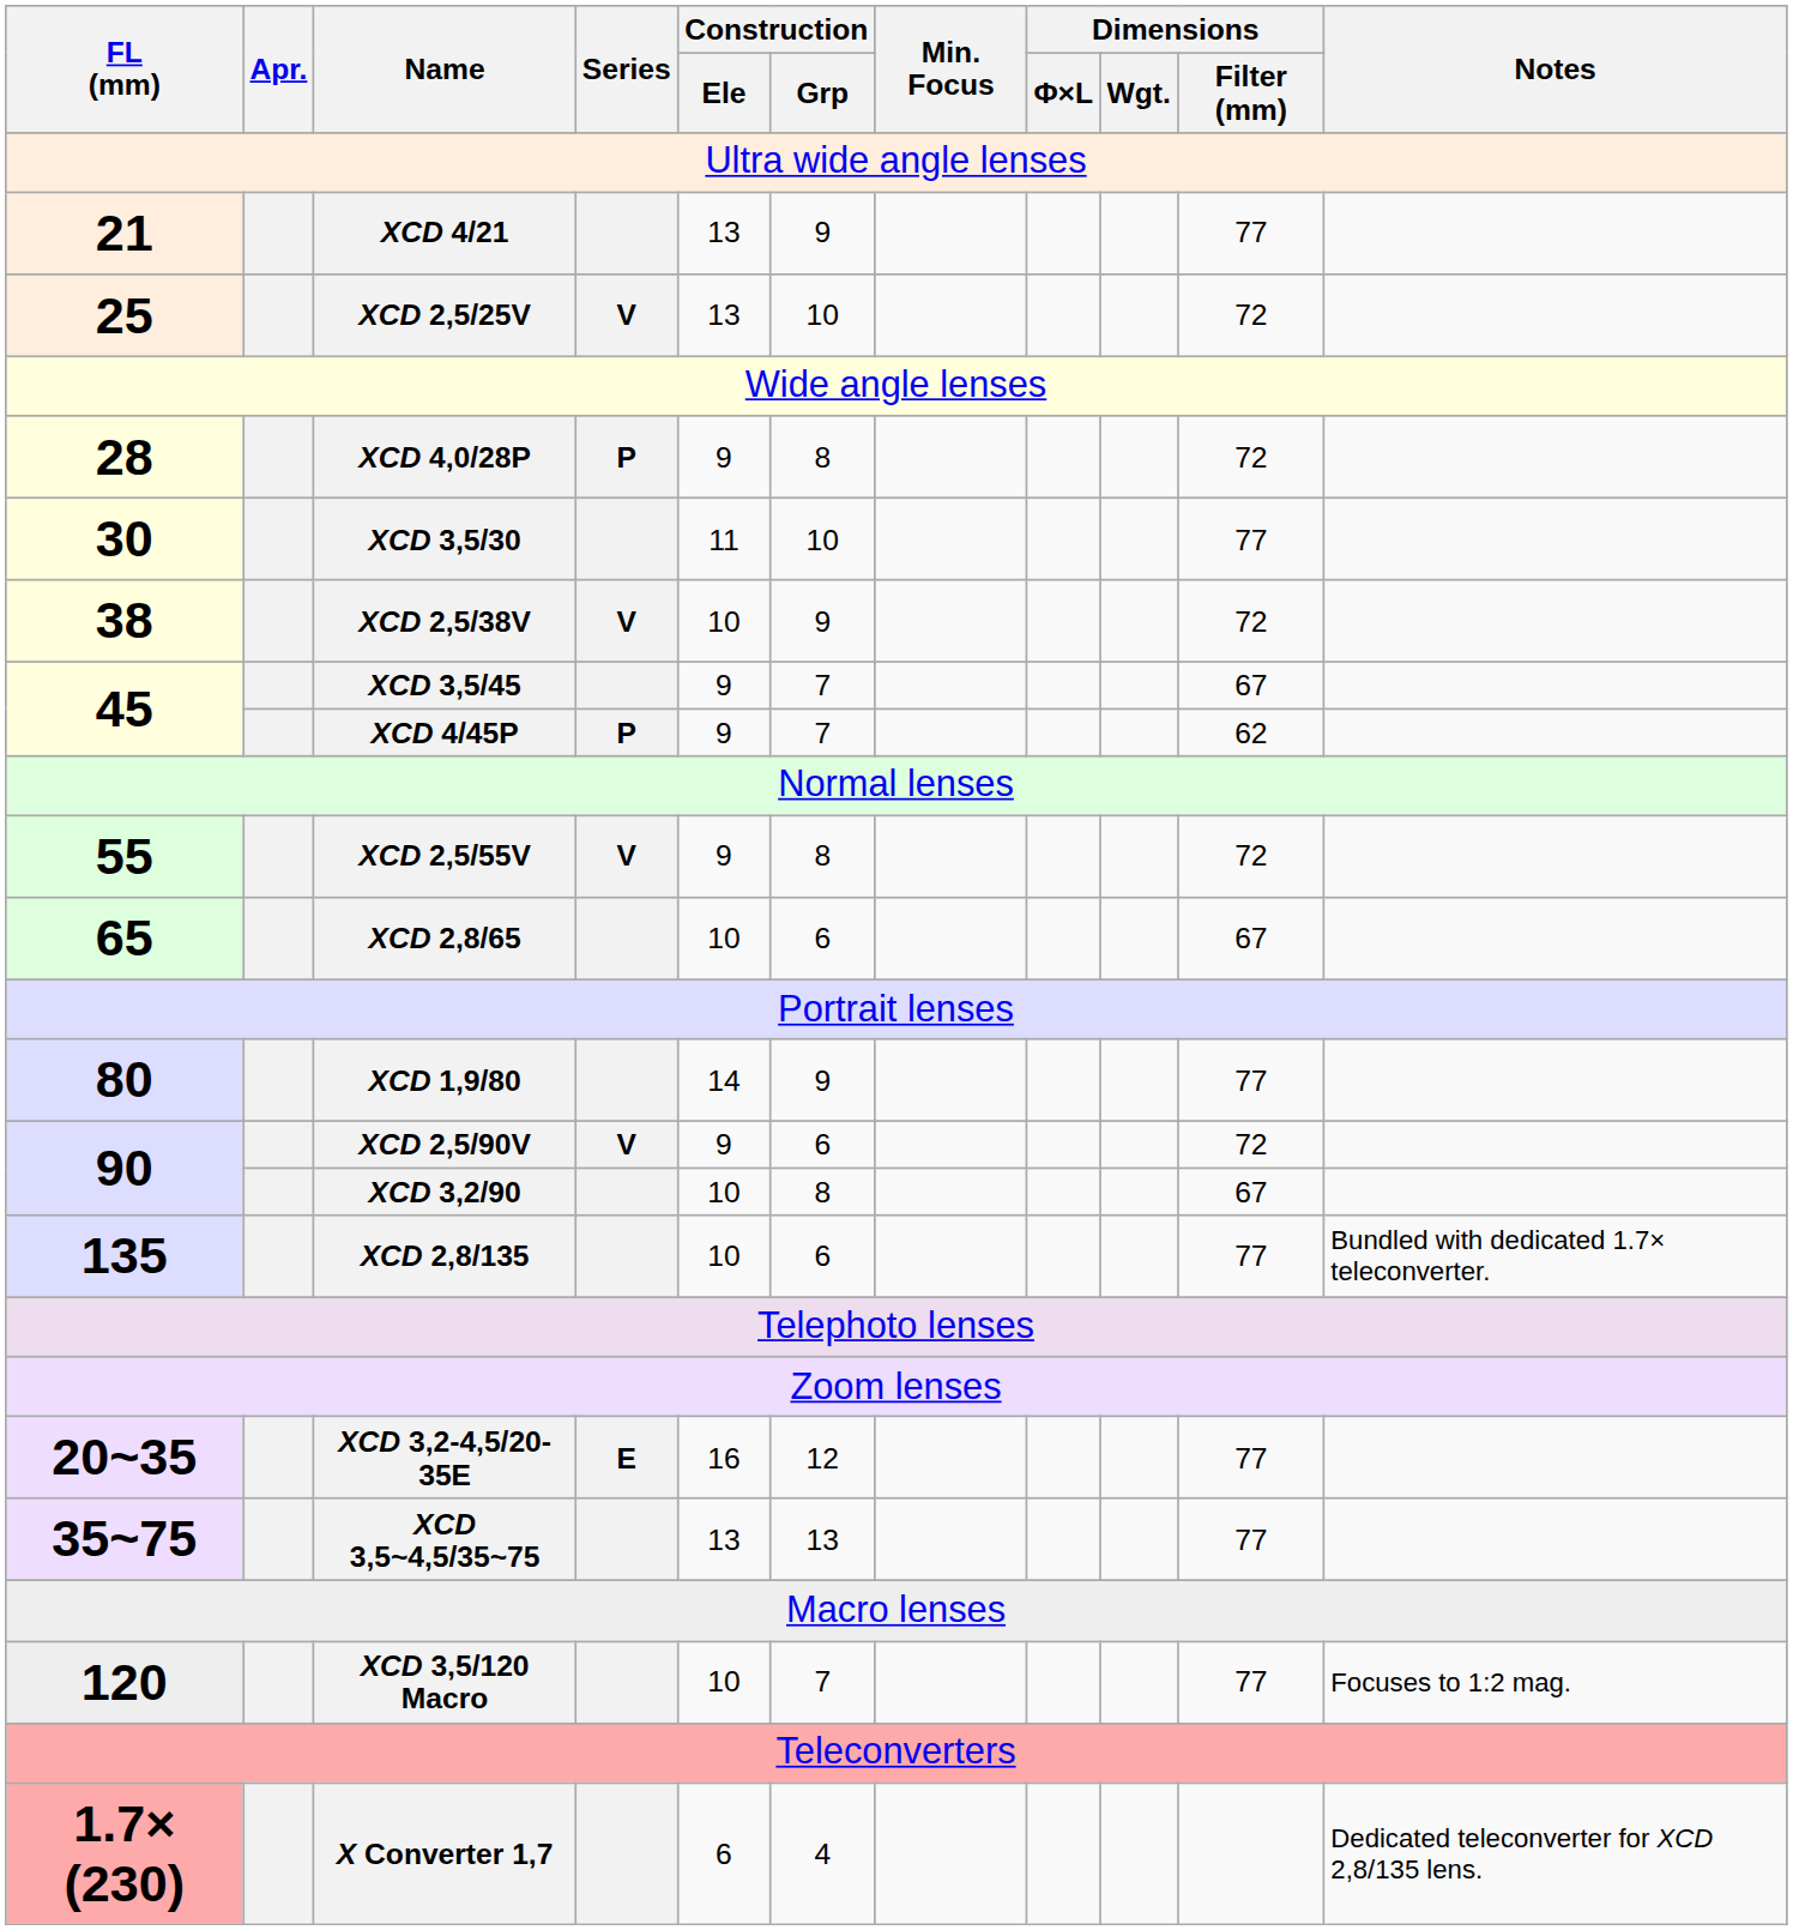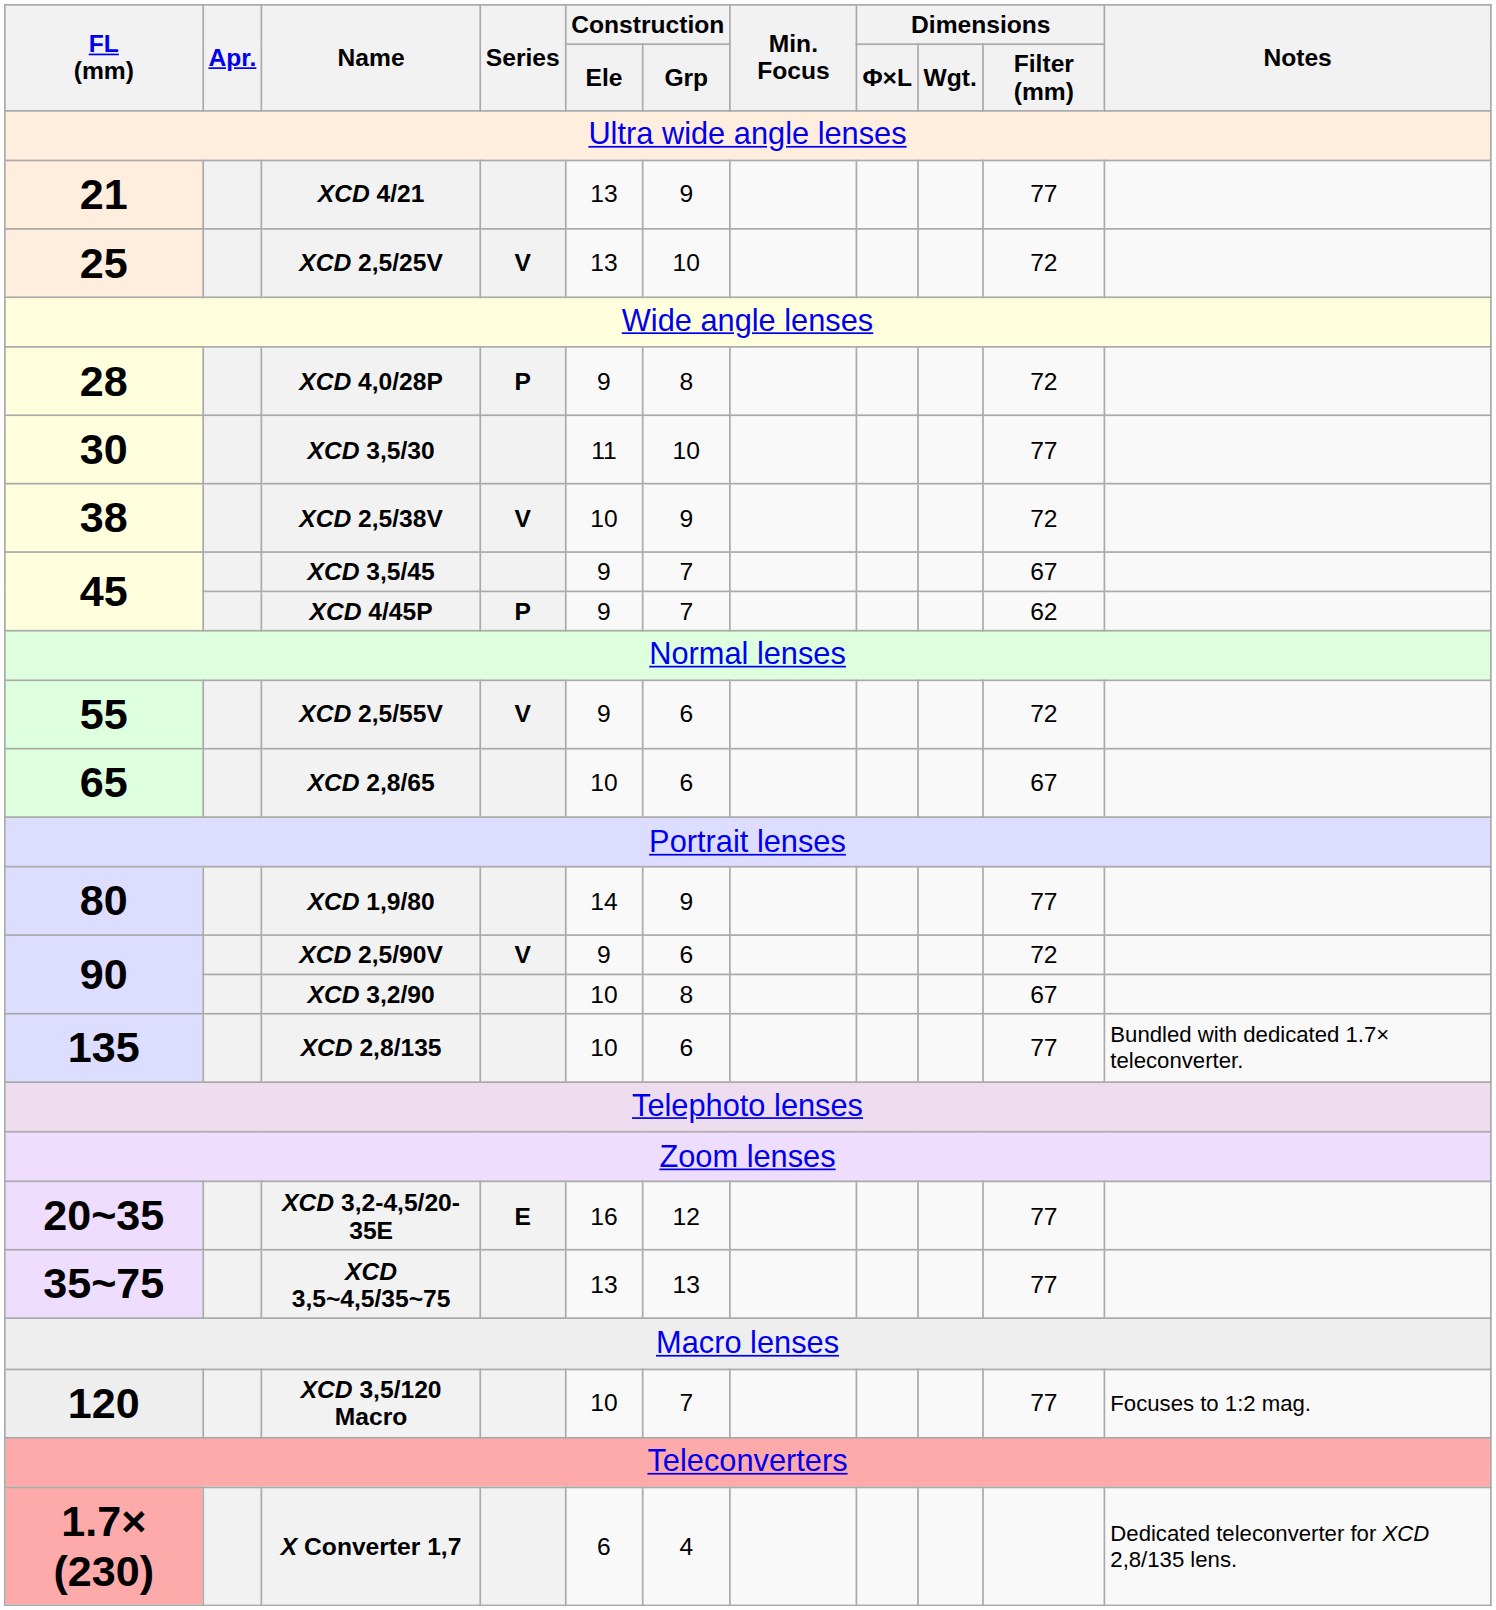 <table class="wikitable sortable" style="font-size:90%;text-align:center;">
 <tr>
 <th rowspan=2><a href='#'>FL</a><br>(mm)</th>
 <th rowspan=2><a href='#'>Apr.</a></th>
 <th rowspan=2>Name</th>
 <th rowspan=2>Series</th>
 <th colspan=2>Construction</th>
 <th rowspan=2>Min. Focus</th>
 <th colspan=3>Dimensions</th>
 <th rowspan=2 class="unsortable">Notes</th>
 </tr>
 <tr>
 <th>Ele</th>
 <th>Grp</th>
 <th>Φ×L</th>
 <th>Wgt.</th>
 <th>Filter (mm)</th>
 </tr>
 <tr>
 <td colspan=11 style="font-size:125%;background:#fed;" data-sort-value="zzzb"><a href='#'>Ultra wide angle lenses</a></td>
 </tr>
 <tr>
 <th style="background:#fed;font-size:175%;">21</th>
 <th></th>
 <th><em>XCD</em> 4/21</th>
 <th></th>
 <td>13</td>
 <td>9</td>
 <td></td>
 <td></td>
 <td></td>
 <td>77</td>
 <td style="font-size:90%;text-align:left"></td>
 </tr>
 <tr>
 <th style="background:#fed;font-size:175%;">25</th>
 <th></th>
 <th><em>XCD</em> 2,5/25V</th>
 <th>V</th>
 <td>13</td>
 <td>10</td>
 <td></td>
 <td></td>
 <td></td>
 <td>72</td>
 <td style="font-size:90%;text-align:left"></td>
 </tr>
 <tr>
 <td colspan=11 style="font-size:125%;background:#ffd;" data-sort-value="zzzc"><a href='#'>Wide angle lenses</a></td>
 </tr>
 <tr>
 <th style="background:#ffd;font-size:175%;">28</th>
 <th></th>
 <th><em>XCD</em> 4,0/28P</th>
 <th>P</th>
 <td>9</td>
 <td>8</td>
 <td></td>
 <td></td>
 <td></td>
 <td>72</td>
 <td style="font-size:90%;text-align:left"></td>
 </tr>
 <tr>
 <th style="background:#ffd;font-size:175%;">30</th>
 <th></th>
 <th><em>XCD</em> 3,5/30</th>
 <th></th>
 <td>11</td>
 <td>10</td>
 <td></td>
 <td></td>
 <td></td>
 <td>77</td>
 <td style="font-size:90%;text-align:left"></td>
 </tr>
 <tr>
 <th style="background:#ffd;font-size:175%;">38</th>
 <th></th>
 <th><em>XCD</em> 2,5/38V</th>
 <th>V</th>
 <td>10</td>
 <td>9</td>
 <td></td>
 <td></td>
 <td></td>
 <td>72</td>
 <td style="font-size:90%;text-align:left"></td>
 </tr>
 <tr>
 <th style="background:#ffd;font-size:175%;" rowspan=2>45</th>
 <th></th>
 <th><em>XCD</em> 3,5/45</th>
 <th></th>
 <td>9</td>
 <td>7</td>
 <td></td>
 <td></td>
 <td></td>
 <td>67</td>
 <td style="font-size:90%;text-align:left"></td>
 </tr>
 <tr>
 <th></th>
 <th><em>XCD</em> 4/45P</th>
 <th>P</th>
 <td>9</td>
 <td>7</td>
 <td></td>
 <td></td>
 <td></td>
 <td>62</td>
 <td style="font-size:90%;text-align:left"></td>
 </tr>
 <tr>
 <td colspan=11 style="font-size:125%;background:#dfd;" data-sort-value="zzzd"><a href='#'>Normal lenses</a></td>
 </tr>
 <tr>
 <th style="background:#dfd;font-size:175%;">55</th>
 <th></th>
 <th><em>XCD</em> 2,5/55V</th>
 <th>V</th>
 <td>9</td>
-<td>8</td>
+<td>6</td>
 <td></td>
 <td></td>
 <td></td>
 <td>72</td>
 <td style="font-size:90%;text-align:left"></td>
 </tr>
 <tr>
 <th style="background:#dfd;font-size:175%;">65</th>
 <th></th>
 <th><em>XCD</em> 2,8/65</th>
 <th></th>
 <td>10</td>
 <td>6</td>
 <td></td>
 <td></td>
 <td></td>
 <td>67</td>
 <td style="font-size:90%;text-align:left"></td>
 </tr>
 <tr>
 <td colspan=11 style="font-size:125%;background:#ddf;" data-sort-value="zzze"><a href='#'>Portrait lenses</a></td>
 </tr>
 <tr>
 <th style="background:#ddf;font-size:175%;">80</th>
 <th></th>
 <th><em>XCD</em> 1,9/80</th>
 <th></th>
 <td>14</td>
 <td>9</td>
 <td></td>
 <td></td>
 <td></td>
 <td>77</td>
 <td style="font-size:90%;text-align:left"></td>
 </tr>
 <tr>
 <th style="background:#ddf;font-size:175%;" rowspan=2>90</th>
 <th></th>
 <th><em>XCD</em> 2,5/90V</th>
 <th>V</th>
 <td>9</td>
 <td>6</td>
 <td></td>
 <td></td>
 <td></td>
 <td>72</td>
 <td style="font-size:90%;text-align:left"></td>
 </tr>
 <tr>
 <th></th>
 <th><em>XCD</em> 3,2/90</th>
 <th></th>
 <td>10</td>
 <td>8</td>
 <td></td>
 <td></td>
 <td></td>
 <td>67</td>
 <td style="font-size:90%;text-align:left"></td>
 </tr>
 <tr>
 <th style="background:#ddf;font-size:175%;">135</th>
 <th></th>
 <th><em>XCD</em> 2,8/135</th>
 <th></th>
 <td>10</td>
 <td>6</td>
 <td></td>
 <td></td>
 <td></td>
 <td>77</td>
 <td style="font-size:90%;text-align:left">Bundled with dedicated 1.7× teleconverter.</td>
 </tr>
 <tr>
 <td colspan=11 style="font-size:125%;background:#ede;" data-sort-value="zzzf"><a href='#'>Telephoto lenses</a></td>
 </tr>
 <tr>
 <td colspan=11 style="font-size:125%;background:#edf;" data-sort-value="zzzg"><a href='#'>Zoom lenses</a></td>
 </tr>
 <tr>
 <th style="background:#edf;font-size:175%;">20~35</th>
 <th></th>
 <th><em>XCD</em> 3,2-4,5/20-35E</th>
 <th>E</th>
 <td>16</td>
 <td>12</td>
 <td></td>
 <td></td>
 <td></td>
 <td>77</td>
 <td style="font-size:90%;text-align:left"></td>
 </tr>
 <tr>
 <th style="background:#edf;font-size:175%;">35~75</th>
 <th></th>
 <th><em>XCD</em> 3,5~4,5/35~75</th>
 <th></th>
 <td>13</td>
 <td>13</td>
 <td></td>
 <td></td>
 <td></td>
 <td>77</td>
 <td style="font-size:90%;text-align:left"></td>
 </tr>
 <tr>
 <td colspan=11 style="font-size:125%;background:#eee;" data-sort-value="zzzh"><a href='#'>Macro lenses</a></td>
 </tr>
 <tr>
 <th style="background:#eee;font-size:175%;">120</th>
 <th></th>
 <th><em>XCD</em> 3,5/120 Macro</th>
 <th></th>
 <td>10</td>
 <td>7</td>
 <td></td>
 <td></td>
 <td></td>
 <td>77</td>
 <td style="font-size:90%;text-align:left">Focuses to 1:2 mag.</td>
 </tr>
 <tr>
 <td colspan=11 style="font-size:125%;background:#faa;" data-sort-value="zzzi"><a href='#'>Teleconverters</a></td>
 </tr>
 <tr>
 <th style="background:#faa;font-size:175%;">1.7× (230)</th>
 <th></th>
 <th><em>X</em> Converter 1,7</th>
 <th></th>
 <td>6</td>
 <td>4</td>
 <td></td>
 <td></td>
 <td></td>
 <td></td>
 <td style="font-size:90%;text-align:left">Dedicated teleconverter for <em>XCD</em> 2,8/135 lens.</td>
 </tr>
 </table>
